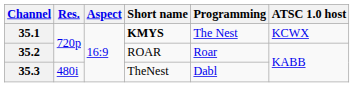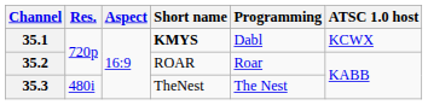 <table class="wikitable">
 <tr>
 <th scope = "col"><a href='#'>Channel</a></th>
 <th scope = "col"><a href='#'>Res.</a></th>
 <th scope = "col"><a href='#'>Aspect</a></th>
 <th scope = "col">Short name</th>
 <th scope = "col">Programming</th>
 <th scope = "col">ATSC 1.0 host</th>
 </tr>
 <tr>
 <th scope = "row">35.1</th>
 <td rowspan="2"><a href='#'>720p</a></td>
 <td rowspan="3"><a href='#'>16:9</a></td>
 <td><strong>KMYS</strong></td>
-<td><a href='#'>The Nest</a></td>
+<td><a href='#'>Dabl</a></td>
 <td><a href='#'>KCWX</a></td>
 </tr>
 <tr>
 <th scope = "row">35.2</th>
 <td>ROAR</td>
 <td><a href='#'>Roar</a></td>
 <td rowspan="2"><a href='#'>KABB</a></td>
 </tr>
 <tr>
 <th scope = "row">35.3</th>
 <td><a href='#'>480i</a></td>
 <td>TheNest</td>
-<td><a href='#'>Dabl</a></td>
+<td><a href='#'>The Nest</a></td>
 </tr>
 </table>
